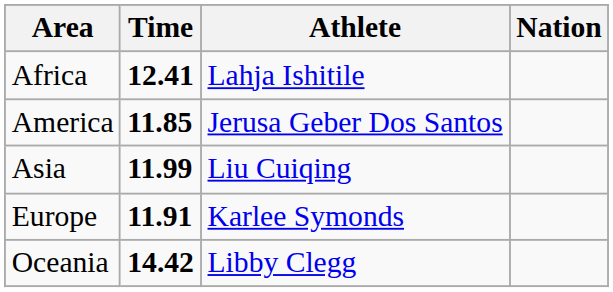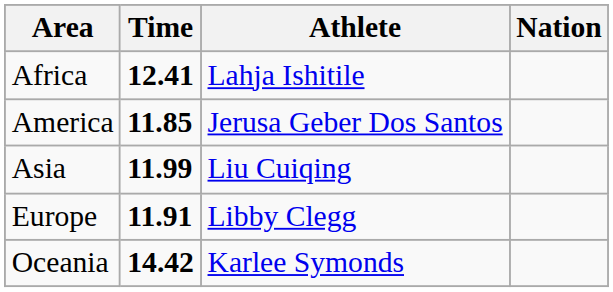 <table class="wikitable">
 <tr>
 <th>Area</th>
 <th>Time</th>
 <th>Athlete</th>
 <th>Nation</th>
 </tr>
 <tr>
 <td>Africa</td>
 <td><strong>12.41</strong></td>
 <td><a href='#'>Lahja Ishitile</a></td>
 <td></td>
 </tr>
 <tr>
 <td>America</td>
 <td><strong>11.85</strong> </td>
 <td><a href='#'>Jerusa Geber Dos Santos</a></td>
 <td></td>
 </tr>
 <tr>
 <td>Asia</td>
 <td><strong>11.99</strong></td>
 <td><a href='#'>Liu Cuiqing</a></td>
 <td></td>
 </tr>
 <tr>
 <td>Europe</td>
 <td><strong>11.91</strong> </td>
-<td><a href='#'>Karlee Symonds</a></td>
+<td><a href='#'>Libby Clegg</a></td>
 <td></td>
 </tr>
 <tr>
 <td>Oceania</td>
 <td><strong>14.42</strong></td>
-<td><a href='#'>Libby Clegg</a></td>
+<td><a href='#'>Karlee Symonds</a></td>
 <td></td>
 </tr>
 </table>
